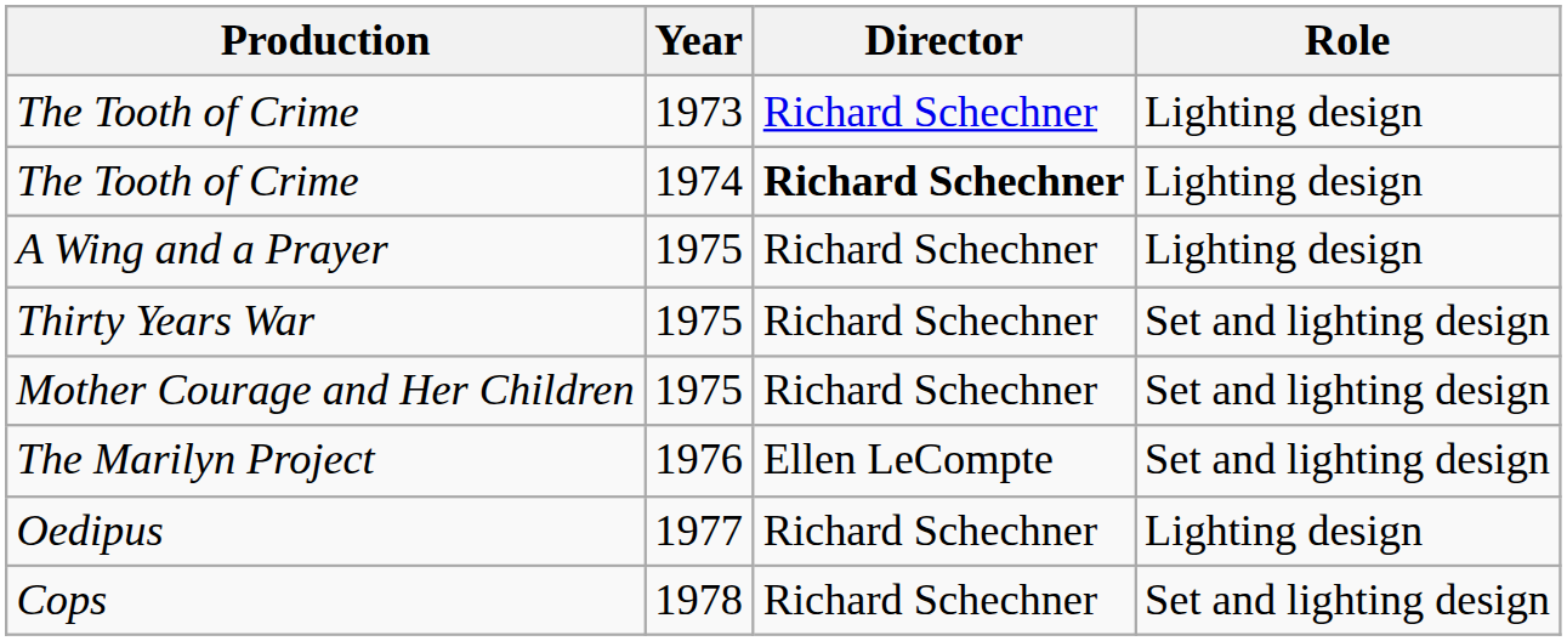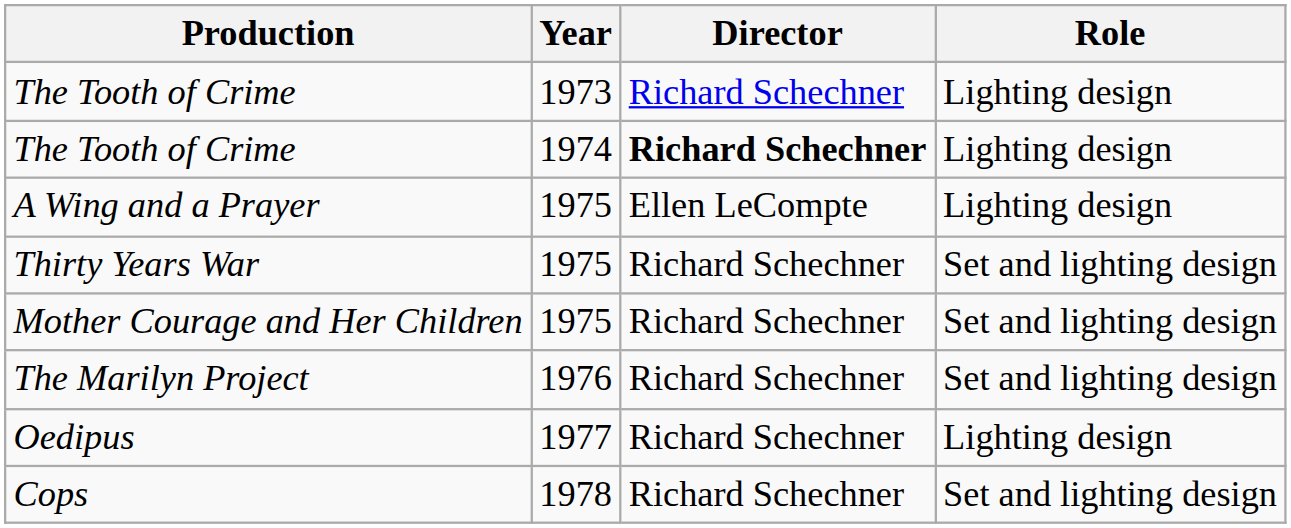 <table class="wikitable">
 <tr>
 <th>Production</th>
 <th>Year</th>
 <th>Director</th>
 <th>Role</th>
 </tr>
 <tr>
 <td><em>The Tooth of Crime</em></td>
 <td>1973</td>
 <td><a href='#'>Richard Schechner</a></td>
 <td>Lighting design</td>
 </tr>
 <tr>
 <td><em>The Tooth of Crime</em></td>
 <td>1974</td>
 <td><strong>Richard Schechner</strong></td>
 <td>Lighting design</td>
 </tr>
 <tr>
 <td><em>A Wing and a Prayer</em></td>
 <td>1975</td>
-<td>Richard Schechner</td>
+<td>Ellen LeCompte</td>
 <td>Lighting design</td>
 </tr>
 <tr>
 <td><em>Thirty Years War</em></td>
 <td>1975</td>
 <td>Richard Schechner</td>
 <td>Set and lighting design</td>
 </tr>
 <tr>
 <td><em>Mother Courage and Her Children</em></td>
 <td>1975</td>
 <td>Richard Schechner</td>
 <td>Set and lighting design</td>
 </tr>
 <tr>
 <td><em>The Marilyn Project</em></td>
 <td>1976</td>
-<td>Ellen LeCompte</td>
+<td>Richard Schechner</td>
 <td>Set and lighting design</td>
 </tr>
 <tr>
 <td><em>Oedipus</em></td>
 <td>1977</td>
 <td>Richard Schechner</td>
 <td>Lighting design</td>
 </tr>
 <tr>
 <td><em>Cops</em></td>
 <td>1978</td>
 <td>Richard Schechner</td>
 <td>Set and lighting design</td>
 </tr>
 </table>
